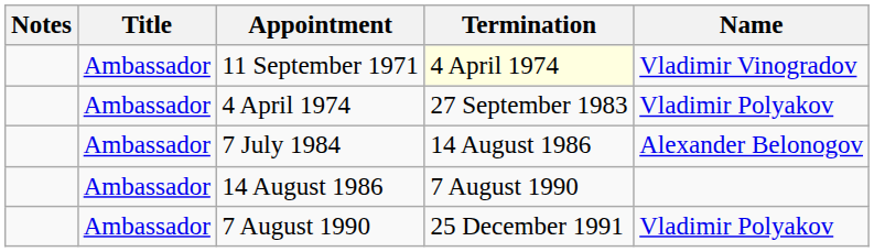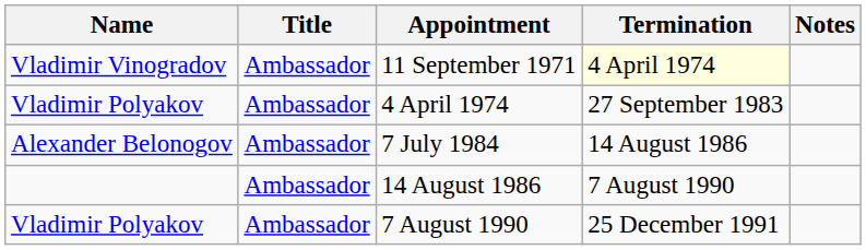 <table class="wikitable">
 <tr valign="middle">
-<th>Notes</th>
+<th>Name</th>
 <th>Title</th>
 <th>Appointment</th>
 <th>Termination</th>
-<th>Name</th>
+<th>Notes</th>
 </tr>
 <tr>
-<td></td>
+<td><a href='#'>Vladimir Vinogradov</a></td>
 <td><a href='#'>Ambassador</a></td>
 <td>11 September 1971</td>
 <td style="background: lightyellow;">4 April 1974</td>
-<td><a href='#'>Vladimir Vinogradov</a></td>
+<td></td>
 </tr>
 <tr>
-<td></td>
+<td><a href='#'>Vladimir Polyakov</a></td>
 <td><a href='#'>Ambassador</a></td>
 <td>4 April 1974</td>
 <td>27 September 1983</td>
-<td><a href='#'>Vladimir Polyakov</a></td>
+<td></td>
 </tr>
 <tr>
-<td></td>
+<td><a href='#'>Alexander Belonogov</a></td>
 <td><a href='#'>Ambassador</a></td>
 <td>7 July 1984</td>
 <td>14 August 1986</td>
-<td><a href='#'>Alexander Belonogov</a></td>
+<td></td>
 </tr>
 <tr>
 <td></td>
 <td><a href='#'>Ambassador</a></td>
 <td>14 August 1986</td>
 <td>7 August 1990</td>
 <td></td>
 </tr>
 <tr>
-<td></td>
+<td><a href='#'>Vladimir Polyakov</a></td>
 <td><a href='#'>Ambassador</a></td>
 <td>7 August 1990</td>
 <td>25 December 1991</td>
-<td><a href='#'>Vladimir Polyakov</a></td>
+<td></td>
 </tr>
 </table>
